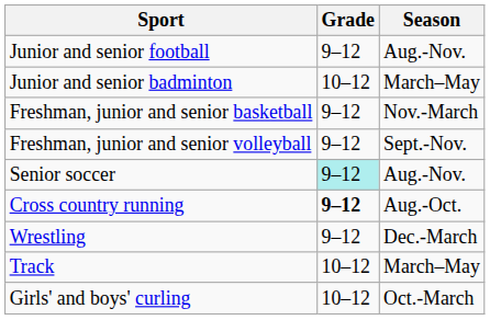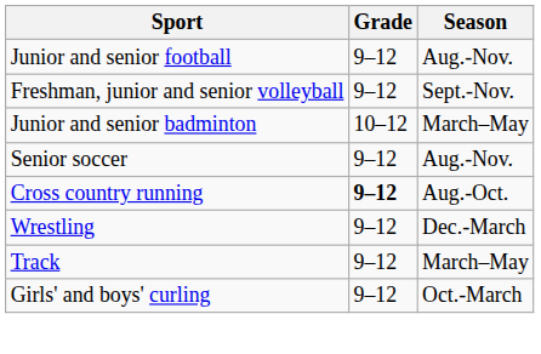 <table class="wikitable">
 <tr>
 <th>Sport</th>
 <th>Grade</th>
 <th>Season</th>
 </tr>
 <tr>
 <td>Junior and senior <a href='#'>football</a></td>
 <td>9–12</td>
 <td>Aug.-Nov.</td>
 </tr>
 <tr>
+<td>Freshman, junior and senior <a href='#'>volleyball</a></td>
+<td>9–12</td>
+<td>Sept.-Nov.</td>
+</tr>
+<tr>
 <td>Junior and senior <a href='#'>badminton</a></td>
 <td>10–12</td>
 <td>March–May</td>
 </tr>
 <tr>
-<td>Freshman, junior and senior <a href='#'>basketball</a></td>
+<td>Senior soccer</td>
 <td>9–12</td>
-<td>Nov.-March</td>
-</tr>
-<tr>
-<td>Freshman, junior and senior <a href='#'>volleyball</a></td>
-<td>9–12</td>
-<td>Sept.-Nov.</td>
-</tr>
-<tr>
-<td>Senior soccer</td>
-<td style="background: paleturquoise;">9–12</td>
 <td>Aug.-Nov.</td>
 </tr>
 <tr>
 <td><a href='#'>Cross country running</a></td>
 <td><strong>9–12</strong></td>
 <td>Aug.-Oct.</td>
 </tr>
 <tr>
 <td><a href='#'>Wrestling</a></td>
 <td>9–12</td>
 <td>Dec.-March</td>
 </tr>
 <tr>
 <td><a href='#'>Track</a></td>
-<td>10–12</td>
+<td>9–12</td>
 <td>March–May</td>
 </tr>
 <tr>
 <td>Girls' and boys' <a href='#'>curling</a></td>
-<td>10–12</td>
+<td>9–12</td>
 <td>Oct.-March</td>
 </tr>
 </table>
